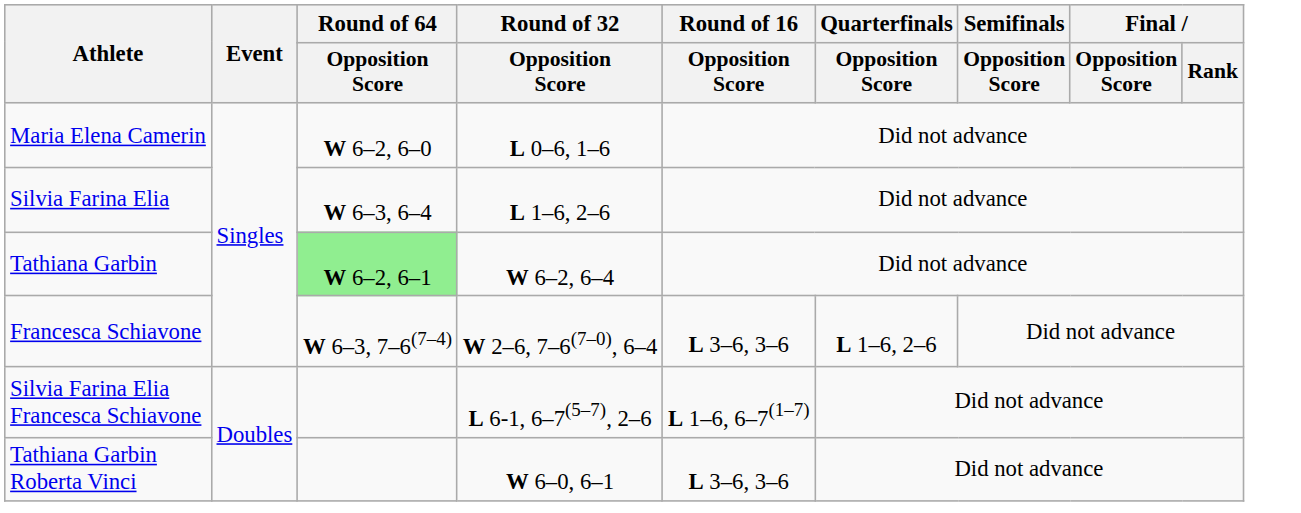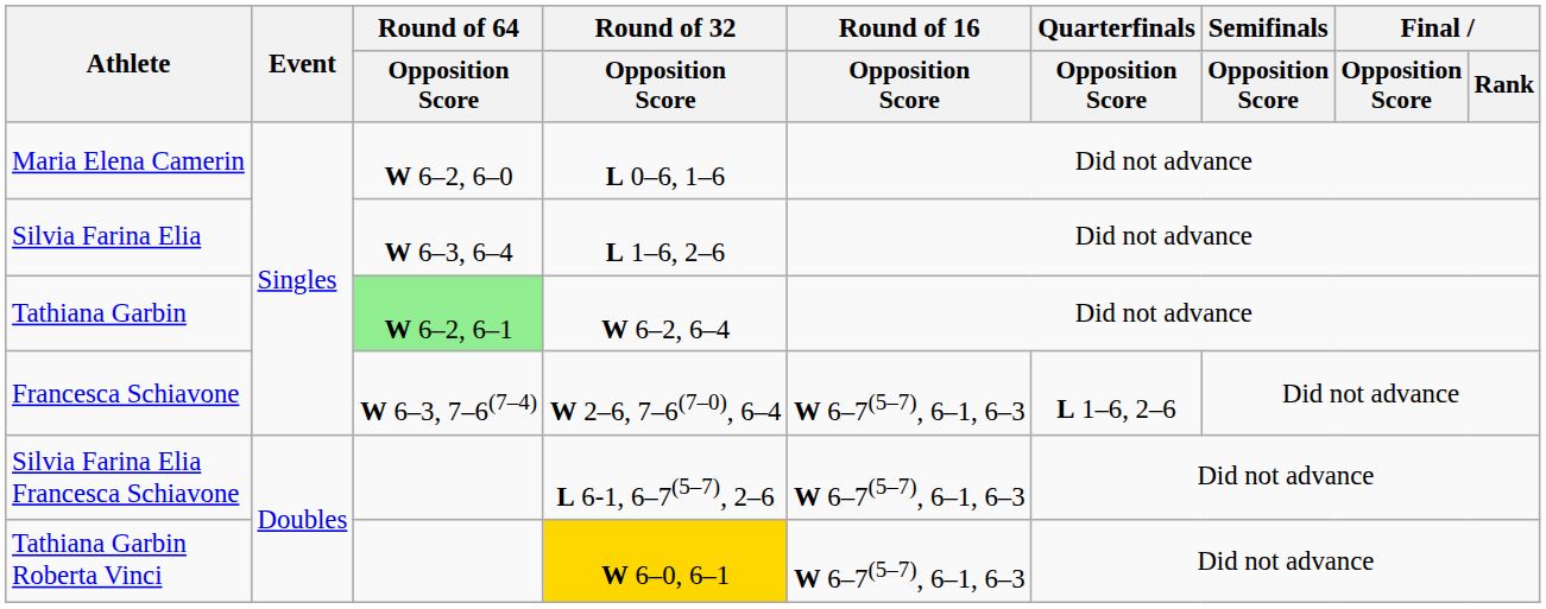 <table class=wikitable style="font-size:90%">
 <tr>
 <th rowspan="2">Athlete</th>
 <th rowspan="2">Event</th>
 <th>Round of 64</th>
 <th>Round of 32</th>
 <th>Round of 16</th>
 <th>Quarterfinals</th>
 <th>Semifinals</th>
 <th colspan=2>Final / </th>
 </tr>
 <tr style="font-size:95%">
 <th>Opposition<br>Score</th>
 <th>Opposition<br>Score</th>
 <th>Opposition<br>Score</th>
 <th>Opposition<br>Score</th>
 <th>Opposition<br>Score</th>
 <th>Opposition<br>Score</th>
 <th>Rank</th>
 </tr>
 <tr align=center>
 <td align=left><a href='#'>Maria Elena Camerin</a></td>
 <td align=left rowspan=4><a href='#'>Singles</a></td>
 <td><br><strong>W</strong> 6–2, 6–0</td>
 <td><br><strong>L</strong> 0–6, 1–6</td>
 <td colspan=5>Did not advance</td>
 </tr>
 <tr align=center>
 <td align=left><a href='#'>Silvia Farina Elia</a></td>
 <td><br><strong>W</strong> 6–3, 6–4</td>
 <td><br><strong>L</strong> 1–6, 2–6</td>
 <td colspan=5>Did not advance</td>
 </tr>
 <tr align=center>
 <td align=left><a href='#'>Tathiana Garbin</a></td>
 <td style="background: lightgreen;"><br><strong>W</strong> 6–2, 6–1</td>
 <td><br><strong>W</strong> 6–2, 6–4</td>
 <td colspan=5>Did not advance</td>
 </tr>
 <tr align=center>
 <td align=left><a href='#'>Francesca Schiavone</a></td>
 <td><br><strong>W</strong> 6–3, 7–6<sup>(7–4)</sup></td>
 <td><br><strong>W</strong> 2–6, 7–6<sup>(7–0)</sup>, 6–4</td>
-<td><br><strong>L</strong> 3–6, 3–6</td>
+<td><br><strong>W</strong> 6–7<sup>(5–7)</sup>, 6–1, 6–3</td>
 <td><br><strong>L</strong> 1–6, 2–6</td>
 <td colspan=3>Did not advance</td>
 </tr>
 <tr align=center>
 <td align=left><a href='#'>Silvia Farina Elia</a><br><a href='#'>Francesca Schiavone</a></td>
 <td align=left rowspan=2><a href='#'>Doubles</a></td>
 <td></td>
 <td><br><strong>L</strong> 6-1, 6–7<sup>(5–7)</sup>, 2–6</td>
-<td><br><strong>L</strong> 1–6, 6–7<sup>(1–7)</sup></td>
+<td><br><strong>W</strong> 6–7<sup>(5–7)</sup>, 6–1, 6–3</td>
 <td colspan=4>Did not advance</td>
 </tr>
 <tr align=center>
 <td align=left><a href='#'>Tathiana Garbin</a><br><a href='#'>Roberta Vinci</a></td>
 <td></td>
-<td><br><strong>W</strong> 6–0, 6–1</td>
-<td><br><strong>L</strong> 3–6, 3–6</td>
+<td style="background: gold;"><br><strong>W</strong> 6–0, 6–1</td>
+<td><br><strong>W</strong> 6–7<sup>(5–7)</sup>, 6–1, 6–3</td>
 <td colspan=4>Did not advance</td>
 </tr>
 </table>
